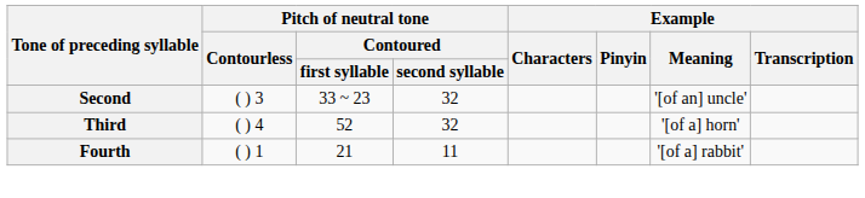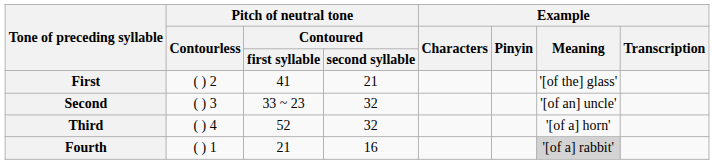 <table class="wikitable" style="text-align:center; margin:1em auto 1em auto">
 <tr>
 <th rowspan="3">Tone of preceding syllable</th>
 <th colspan="3">Pitch of neutral tone</th>
 <th colspan="4">Example</th>
 </tr>
 <tr>
 <th rowspan="2">Contourless</th>
 <th colspan="2">Contoured</th>
 <th rowspan="2">Characters</th>
 <th rowspan="2">Pinyin</th>
 <th rowspan="2">Meaning</th>
 <th rowspan="2">Transcription</th>
 </tr>
 <tr>
 <th>first syllable</th>
 <th>second syllable</th>
+</tr>
+<tr>
+<th>First </th>
+<td> (  ) 2</td>
+<td> 41</td>
+<td> 21</td>
+<td></td>
+<td></td>
+<td>'[of the] glass'</td>
+<td></td>
 </tr>
 <tr>
 <th>Second </th>
 <td> (  ) 3</td>
 <td> 33 ~  23</td>
 <td> 32</td>
 <td></td>
 <td></td>
 <td>'[of an] uncle'</td>
 <td></td>
 </tr>
 <tr>
 <th>Third </th>
 <td> (  ) 4</td>
 <td> 52</td>
 <td> 32</td>
 <td></td>
 <td></td>
 <td>'[of a] horn'</td>
 <td></td>
 </tr>
 <tr>
 <th>Fourth </th>
 <td> (  ) 1</td>
 <td> 21</td>
-<td> 11</td>
+<td> 16</td>
 <td></td>
 <td></td>
-<td>'[of a] rabbit'</td>
+<td style="background: lightgrey;">'[of a] rabbit'</td>
 <td></td>
 </tr>
 </table>
